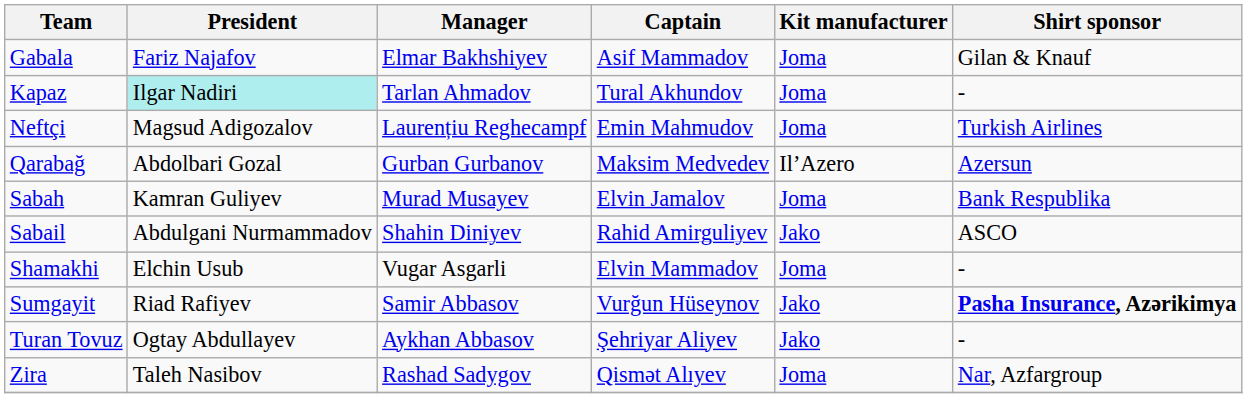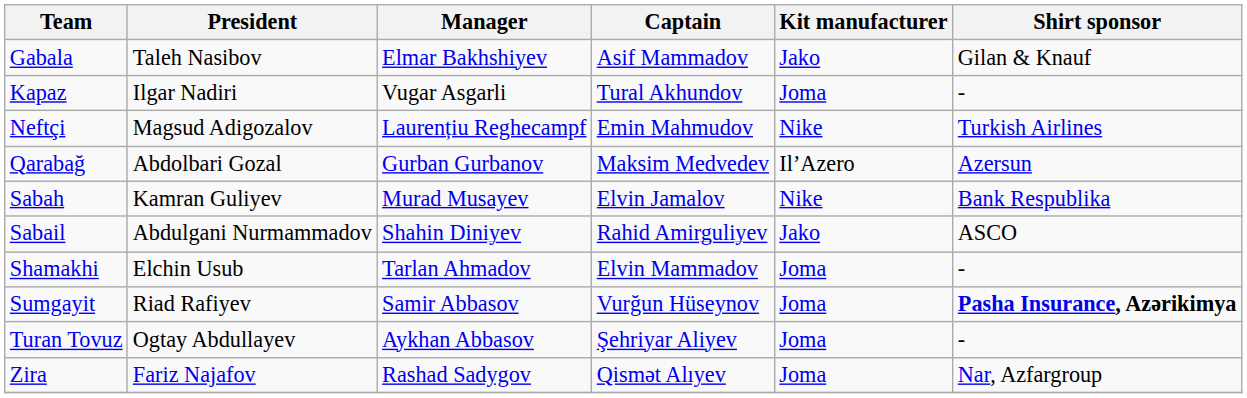 <table class="wikitable sortable" style="text-align: left;">
 <tr>
 <th>Team</th>
 <th>President</th>
 <th>Manager</th>
 <th>Captain</th>
 <th>Kit manufacturer</th>
 <th>Shirt sponsor</th>
 </tr>
 <tr>
 <td><a href='#'>Gabala</a></td>
-<td> <a href='#'>Fariz Najafov</a></td>
+<td> Taleh Nasibov</td>
 <td> <a href='#'>Elmar Bakhshiyev</a></td>
 <td> <a href='#'>Asif Mammadov</a></td>
-<td> <a href='#'>Joma</a></td>
+<td> <a href='#'>Jako</a></td>
 <td>Gilan & Knauf</td>
 </tr>
 <tr>
 <td><a href='#'>Kapaz</a></td>
-<td style="background: paleturquoise;"> Ilgar Nadiri</td>
-<td> <a href='#'>Tarlan Ahmadov</a></td>
+<td> Ilgar Nadiri</td>
+<td> Vugar Asgarli</td>
 <td> <a href='#'>Tural Akhundov</a></td>
 <td> <a href='#'>Joma</a></td>
 <td>-</td>
 </tr>
 <tr>
 <td><a href='#'>Neftçi</a></td>
 <td> Magsud Adigozalov</td>
 <td> <a href='#'>Laurențiu Reghecampf</a></td>
 <td> <a href='#'>Emin Mahmudov</a></td>
-<td> <a href='#'>Joma</a></td>
+<td> <a href='#'>Nike</a></td>
 <td><a href='#'>Turkish Airlines</a></td>
 </tr>
 <tr>
 <td><a href='#'>Qarabağ</a></td>
 <td> Abdolbari Gozal</td>
 <td> <a href='#'>Gurban Gurbanov</a></td>
 <td> <a href='#'>Maksim Medvedev</a></td>
 <td> Il’Azero</td>
 <td><a href='#'>Azersun</a></td>
 </tr>
 <tr>
 <td><a href='#'>Sabah</a></td>
 <td> Kamran Guliyev</td>
 <td> <a href='#'>Murad Musayev</a></td>
 <td> <a href='#'>Elvin Jamalov</a></td>
-<td> <a href='#'>Joma</a></td>
+<td> <a href='#'>Nike</a></td>
 <td><a href='#'>Bank Respublika</a></td>
 </tr>
 <tr>
 <td><a href='#'>Sabail</a></td>
 <td> Abdulgani Nurmammadov</td>
 <td> <a href='#'>Shahin Diniyev</a></td>
 <td> <a href='#'>Rahid Amirguliyev</a></td>
 <td> <a href='#'>Jako</a></td>
 <td>ASCO</td>
 </tr>
 <tr>
 <td><a href='#'>Shamakhi</a></td>
 <td> Elchin Usub</td>
-<td> Vugar Asgarli</td>
+<td> <a href='#'>Tarlan Ahmadov</a></td>
 <td> <a href='#'>Elvin Mammadov</a></td>
 <td> <a href='#'>Joma</a></td>
 <td>-</td>
 </tr>
 <tr>
 <td><a href='#'>Sumgayit</a></td>
 <td> Riad Rafiyev</td>
 <td> <a href='#'>Samir Abbasov</a></td>
 <td> <a href='#'>Vurğun Hüseynov</a></td>
-<td> <a href='#'>Jako</a></td>
+<td> <a href='#'>Joma</a></td>
 <td><strong><a href='#'>Pasha Insurance</a>, Azərikimya</strong></td>
 </tr>
 <tr>
 <td><a href='#'>Turan Tovuz</a></td>
 <td> Ogtay Abdullayev</td>
 <td> <a href='#'>Aykhan Abbasov</a></td>
 <td> <a href='#'>Şehriyar Aliyev</a></td>
-<td> <a href='#'>Jako</a></td>
+<td> <a href='#'>Joma</a></td>
 <td>-</td>
 </tr>
 <tr>
 <td><a href='#'>Zira</a></td>
-<td> Taleh Nasibov</td>
+<td> <a href='#'>Fariz Najafov</a></td>
 <td> <a href='#'>Rashad Sadygov</a></td>
 <td> <a href='#'>Qismət Alıyev</a></td>
 <td> <a href='#'>Joma</a></td>
 <td><a href='#'>Nar</a>, Azfargroup</td>
 </tr>
 <tr>
 </tr>
 </table>
